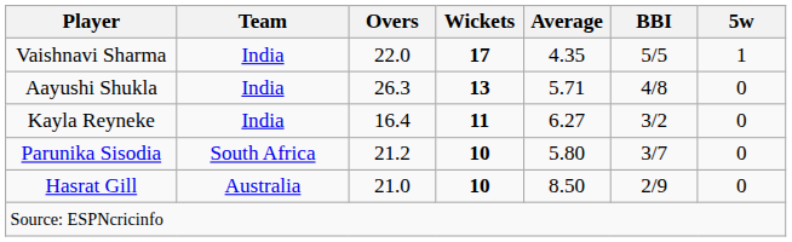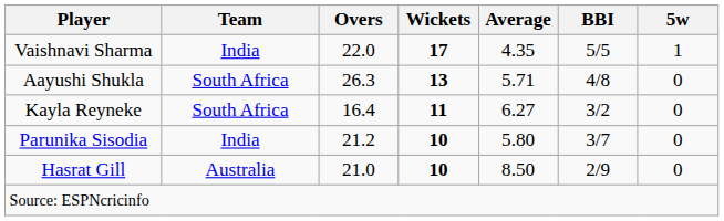 <table class="wikitable" style="text-align:center">
 <tr>
 <th width=125>Player</th>
 <th width=125>Team</th>
 <th width=60>Overs</th>
 <th width=60>Wickets</th>
 <th width=60>Average</th>
 <th width=60>BBI</th>
 <th width=60>5w</th>
 </tr>
 <tr>
 <td>Vaishnavi Sharma</td>
 <td><a href='#'>India</a></td>
 <td>22.0</td>
 <td><strong>17</strong></td>
 <td>4.35</td>
 <td>5/5</td>
 <td>1</td>
 </tr>
 <tr>
 <td>Aayushi Shukla</td>
-<td><a href='#'>India</a></td>
+<td><a href='#'>South Africa</a></td>
 <td>26.3</td>
 <td><strong>13</strong></td>
 <td>5.71</td>
 <td>4/8</td>
 <td>0</td>
 </tr>
 <tr>
 <td>Kayla Reyneke</td>
-<td><a href='#'>India</a></td>
+<td><a href='#'>South Africa</a></td>
 <td>16.4</td>
 <td><strong>11</strong></td>
 <td>6.27</td>
 <td>3/2</td>
 <td>0</td>
 </tr>
 <tr>
 <td><a href='#'>Parunika Sisodia</a></td>
-<td><a href='#'>South Africa</a></td>
+<td><a href='#'>India</a></td>
 <td>21.2</td>
 <td><strong>10</strong></td>
 <td>5.80</td>
 <td>3/7</td>
 <td>0</td>
 </tr>
 <tr>
 <td><a href='#'>Hasrat Gill</a></td>
 <td><a href='#'>Australia</a></td>
 <td>21.0</td>
 <td><strong>10</strong></td>
 <td>8.50</td>
 <td>2/9</td>
 <td>0</td>
 </tr>
 <tr class=sortbottom>
 <td colspan="11" style="text-align:left;"><small>Source: ESPNcricinfo</small></td>
 </tr>
 </table>
